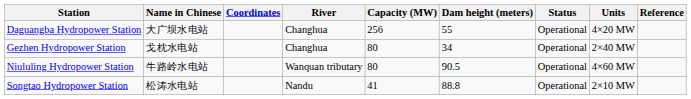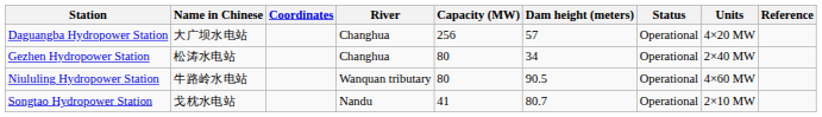 <table class="wikitable sortable">
 <tr>
 <th>Station</th>
 <th>Name in Chinese</th>
 <th><a href='#'>Coordinates</a></th>
 <th>River</th>
 <th>Capacity (MW)</th>
 <th>Dam height (meters)</th>
 <th>Status</th>
 <th>Units</th>
 <th>Reference</th>
 </tr>
 <tr>
 <td><a href='#'>Daguangba Hydropower Station</a></td>
 <td>大广坝水电站</td>
 <td></td>
 <td>Changhua</td>
 <td>256</td>
-<td>55</td>
+<td>57</td>
 <td>Operational</td>
 <td>4×20 MW</td>
 <td></td>
 </tr>
 <tr>
 <td><a href='#'>Gezhen Hydropower Station</a></td>
-<td>戈枕水电站</td>
+<td>松涛水电站</td>
 <td></td>
 <td>Changhua</td>
 <td>80</td>
 <td>34</td>
 <td>Operational</td>
 <td>2×40 MW</td>
 <td></td>
 </tr>
 <tr>
 <td><a href='#'>Niululing Hydropower Station</a></td>
 <td>牛路岭水电站</td>
 <td></td>
 <td>Wanquan tributary</td>
 <td>80</td>
 <td>90.5</td>
 <td>Operational</td>
 <td>4×60 MW</td>
 <td></td>
 </tr>
 <tr>
 <td><a href='#'>Songtao Hydropower Station</a></td>
-<td>松涛水电站</td>
+<td>戈枕水电站</td>
 <td></td>
 <td>Nandu</td>
 <td>41</td>
-<td>88.8</td>
+<td>80.7</td>
 <td>Operational</td>
 <td>2×10 MW</td>
 <td></td>
 </tr>
 </table>
